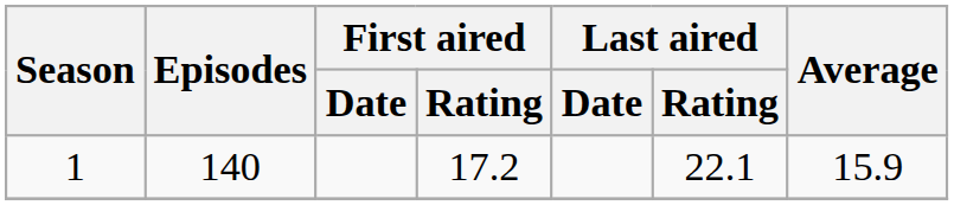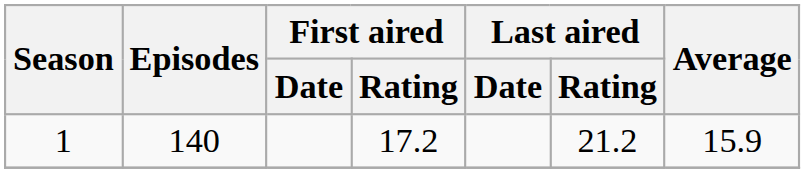 <table class="wikitable" style="text-align: center">
 <tr>
 <th scope="col" rowspan="2">Season</th>
 <th scope="col" rowspan="2" colspan="1">Episodes</th>
 <th scope="col" colspan="2">First aired</th>
 <th scope="col" colspan="2">Last aired</th>
 <th scope="col" rowspan="2" colspan="1">Average</th>
 </tr>
 <tr>
 <th scope="col">Date</th>
 <th scope="col">Rating</th>
 <th scope="col">Date</th>
 <th scope="col">Rating</th>
 </tr>
 <tr>
 <td>1</td>
 <td>140</td>
 <td></td>
 <td>17.2</td>
 <td></td>
-<td>22.1</td>
+<td>21.2</td>
 <td>15.9</td>
 </tr>
 <tr>
 </tr>
 </table>
